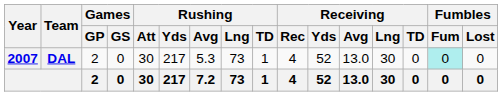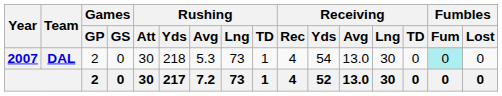 <table class=wikitable style="text-align:center;">
 <tr>
 <th rowspan="2">Year</th>
 <th rowspan="2">Team</th>
 <th colspan="2">Games</th>
 <th colspan="5">Rushing</th>
 <th colspan="5">Receiving</th>
 <th colspan="2">Fumbles</th>
 </tr>
 <tr>
 <th>GP</th>
 <th>GS</th>
 <th>Att</th>
 <th>Yds</th>
 <th>Avg</th>
 <th>Lng</th>
 <th>TD</th>
 <th>Rec</th>
 <th>Yds</th>
 <th>Avg</th>
 <th>Lng</th>
 <th>TD</th>
 <th>Fum</th>
 <th>Lost</th>
 </tr>
 <tr>
 <th><a href='#'>2007</a></th>
 <th><a href='#'>DAL</a></th>
 <td>2</td>
 <td>0</td>
 <td>30</td>
-<td>217</td>
+<td>218</td>
 <td>5.3</td>
 <td>73</td>
 <td>1</td>
 <td>4</td>
-<td>52</td>
+<td>54</td>
 <td>13.0</td>
 <td>30</td>
 <td>0</td>
 <td style="background: paleturquoise;">0</td>
 <td>0</td>
 </tr>
 <tr>
 <th colspan="2"></th>
 <th>2</th>
 <th>0</th>
 <th>30</th>
 <th>217</th>
 <th>7.2</th>
 <th>73</th>
 <th>1</th>
 <th>4</th>
 <th>52</th>
 <th>13.0</th>
 <th>30</th>
 <th>0</th>
 <th>0</th>
 <th>0</th>
 </tr>
 </table>
